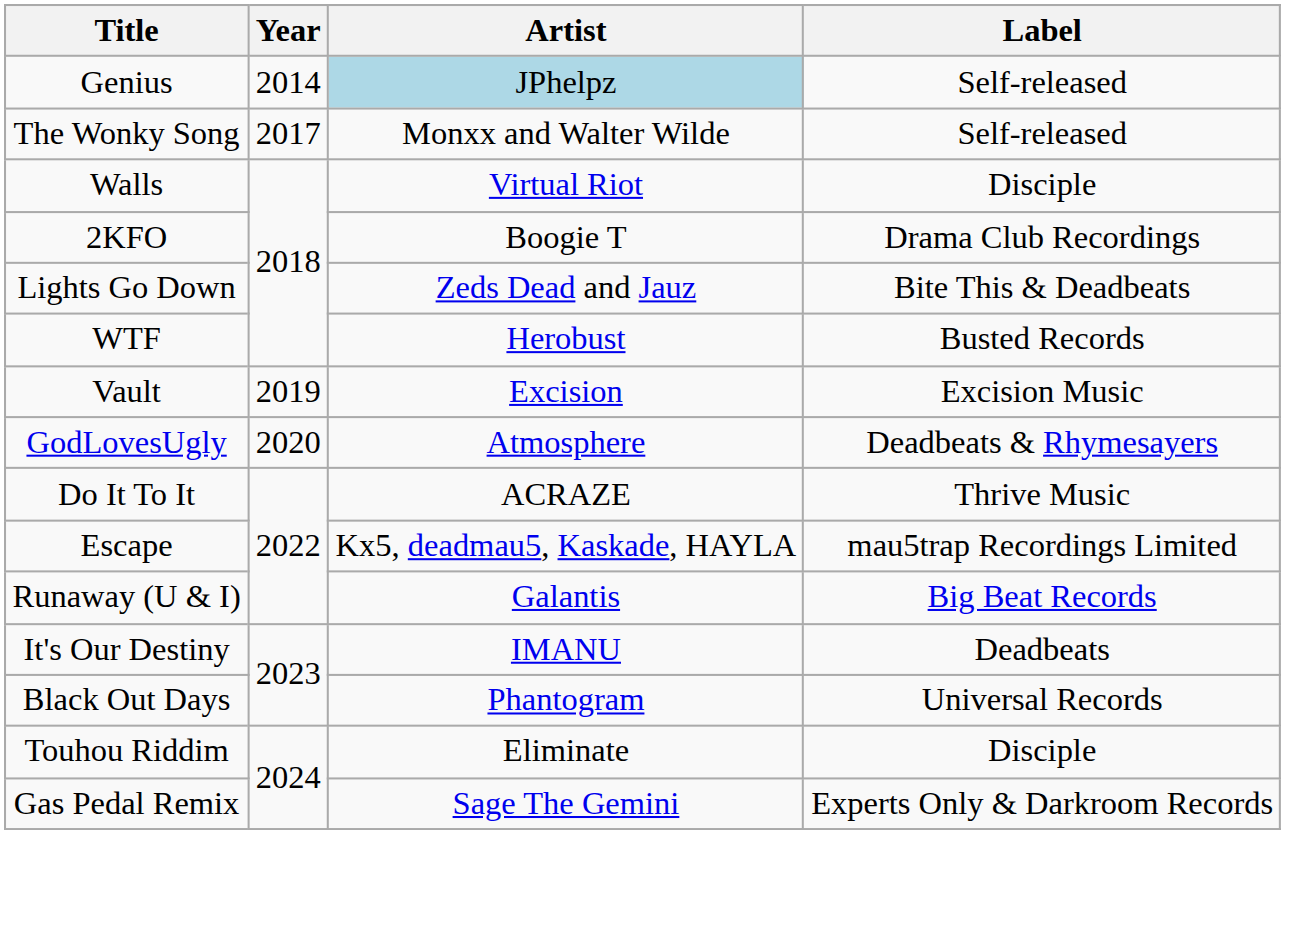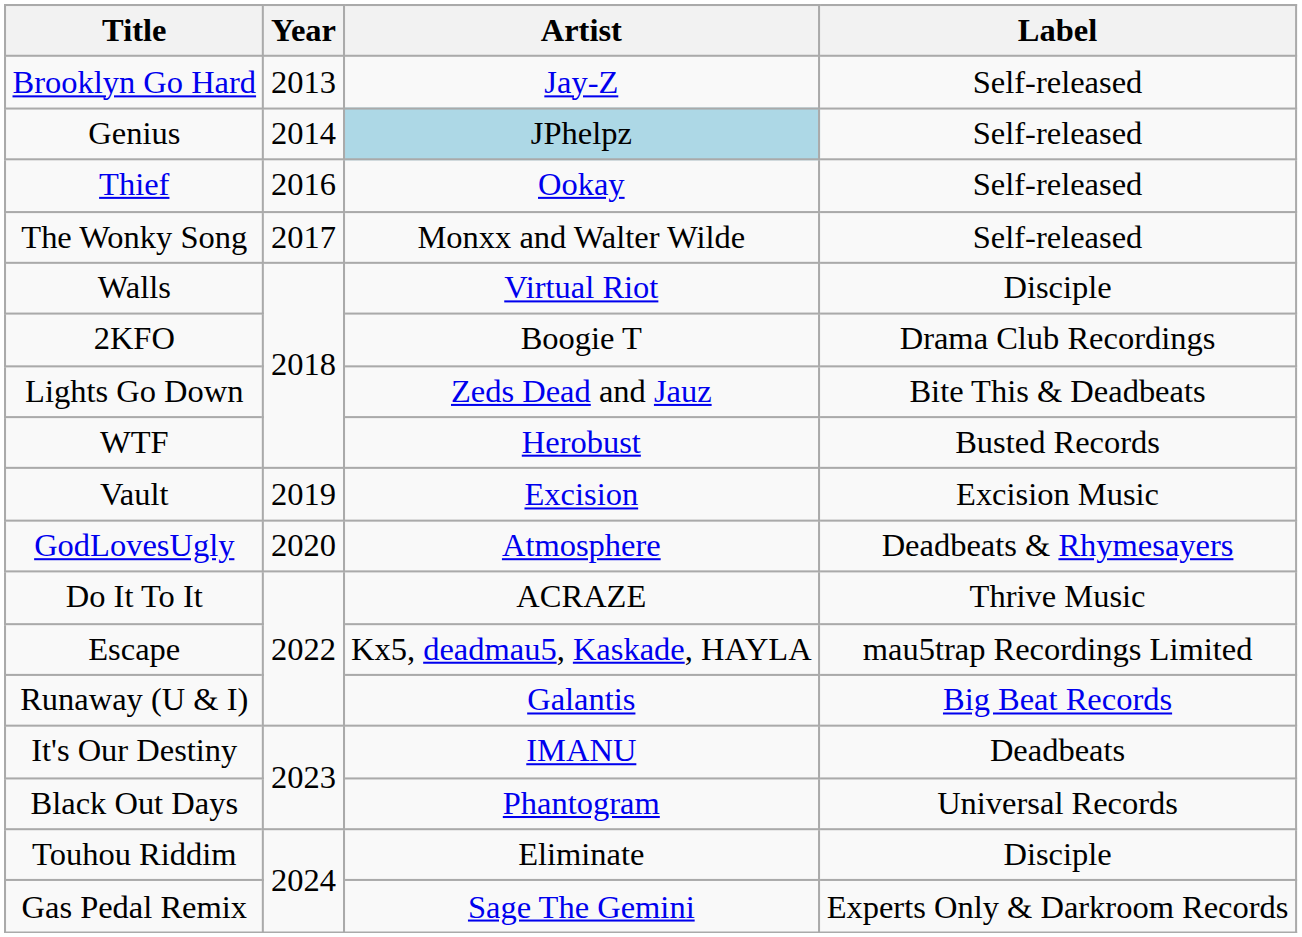 <table class="wikitable plainrowheaders" style="text-align:center;">
 <tr>
 <th scope="col">Title</th>
 <th scope="col">Year</th>
 <th scope="col">Artist</th>
 <th scope="col">Label</th>
 </tr>
 <tr>
+<td><a href='#'>Brooklyn Go Hard</a></td>
+<td rowspan="1">2013</td>
+<td><a href='#'>Jay-Z</a></td>
+<td>Self-released</td>
+</tr>
+<tr>
 <td>Genius </td>
 <td rowspan="1">2014</td>
 <td style="background: lightblue;">JPhelpz</td>
+<td>Self-released</td>
+</tr>
+<tr>
+<td><a href='#'>Thief</a></td>
+<td rowspan="1">2016</td>
+<td><a href='#'>Ookay</a></td>
 <td>Self-released</td>
 </tr>
 <tr>
 <td>The Wonky Song</td>
 <td rowspan="1">2017</td>
 <td>Monxx and Walter Wilde</td>
 <td>Self-released</td>
 </tr>
 <tr>
 <td>Walls</td>
 <td rowspan="4">2018</td>
 <td><a href='#'>Virtual Riot</a></td>
 <td>Disciple</td>
 </tr>
 <tr>
 <td>2KFO</td>
 <td>Boogie T</td>
 <td>Drama Club Recordings</td>
 </tr>
 <tr>
 <td>Lights Go Down</td>
 <td><a href='#'>Zeds Dead</a> and <a href='#'>Jauz</a></td>
 <td>Bite This & Deadbeats</td>
 </tr>
 <tr>
 <td>WTF</td>
 <td><a href='#'>Herobust</a></td>
 <td>Busted Records</td>
 </tr>
 <tr>
 <td>Vault</td>
 <td rowspan="1">2019</td>
 <td><a href='#'>Excision</a></td>
 <td>Excision Music</td>
 </tr>
 <tr>
 <td><a href='#'>GodLovesUgly</a> <em></td>
 <td>2020</td>
 <td><a href='#'>Atmosphere</a></td>
 <td>Deadbeats & <a href='#'>Rhymesayers</a></td>
 </tr>
 <tr>
 <td>Do It To It</td>
 <td rowspan="3">2022</td>
 <td>ACRAZE</td>
 <td>Thrive Music</td>
 </tr>
 <tr>
 <td>Escape</td>
 <td>Kx5, <a href='#'>deadmau5</a>, <a href='#'>Kaskade</a>, HAYLA</td>
 <td>mau5trap Recordings Limited</td>
 </tr>
 <tr>
 <td>Runaway (U & I)</td>
 <td><a href='#'>Galantis</a></td>
 <td><a href='#'>Big Beat Records</a></td>
 </tr>
 <tr>
 <td>It's Our Destiny</td>
 <td rowspan="2">2023</td>
 <td><a href='#'>IMANU</a></td>
 <td>Deadbeats</td>
 </tr>
 <tr>
 <td>Black Out Days</td>
 <td><a href='#'>Phantogram</a></td>
 <td>Universal Records</td>
 </tr>
 <tr>
 <td>Touhou Riddim</td>
 <td rowspan="2">2024</td>
 <td>Eliminate</td>
 <td>Disciple</td>
 </tr>
 <tr>
 <td>Gas Pedal Remix </td>
 <td><a href='#'>Sage The Gemini</a></td>
 <td>Experts Only & Darkroom Records</td>
 </tr>
 <tr>
 </tr>
 </table>
